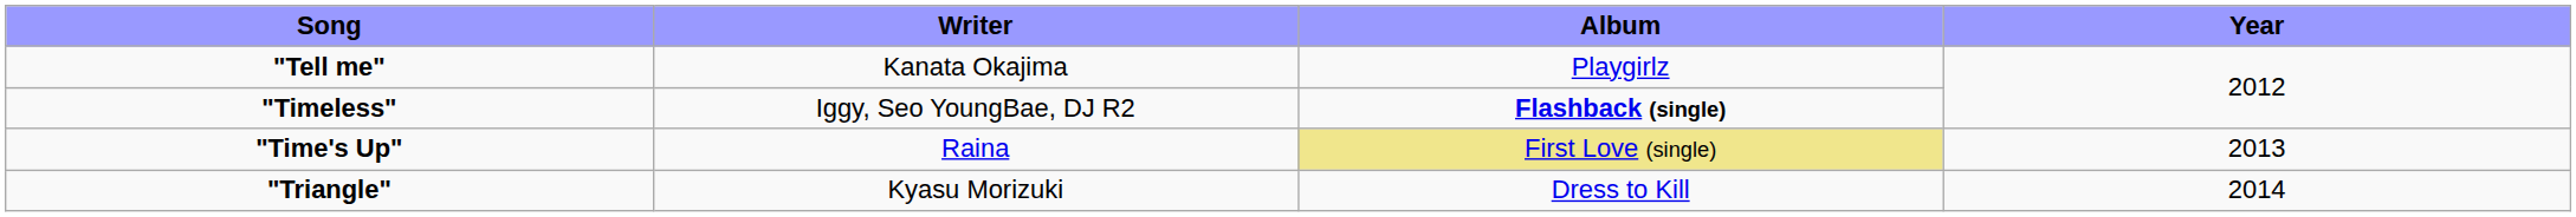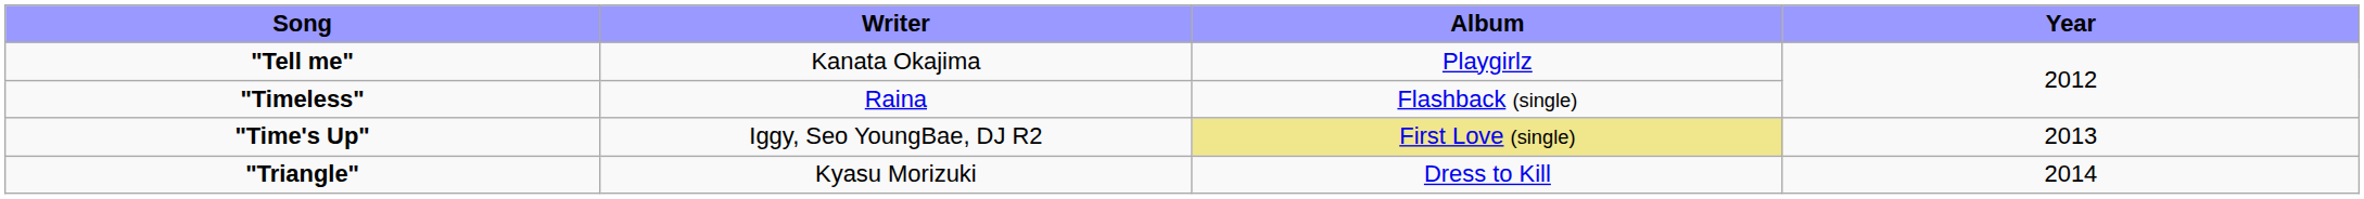 <table class="wikitable" style="margin:0.5em auto; clear:both; text-align:center; width:100%">
 <tr>
 <th width="500" style="background: #99F;">Song</th>
 <th width="500" style="background: #99F;">Writer</th>
 <th width="500" style="background: #99F;">Album</th>
 <th width="500" style="background: #99F;">Year</th>
 </tr>
 <tr>
 <td><strong>"Tell me"</strong></td>
 <td>Kanata Okajima</td>
 <td><a href='#'>Playgirlz</a></td>
 <td rowspan="2">2012</td>
 </tr>
 <tr>
 <td><strong>"Timeless"</strong></td>
-<td>Iggy, Seo YoungBae, DJ R2</td>
-<td><strong><a href='#'>Flashback</a> <small>(single)</small></strong></td>
+<td><a href='#'>Raina</a></td>
+<td><a href='#'>Flashback</a> <small>(single)</small></td>
 </tr>
 <tr>
 <td><strong>"Time's Up"</strong></td>
-<td><a href='#'>Raina</a></td>
+<td>Iggy, Seo YoungBae, DJ R2</td>
 <td style="background: khaki;"><a href='#'>First Love</a> <small>(single)</small></td>
 <td>2013</td>
 </tr>
 <tr>
 <td><strong>"Triangle"</strong></td>
 <td>Kyasu Morizuki</td>
 <td><a href='#'>Dress to Kill</a></td>
 <td>2014</td>
 </tr>
 </table>
